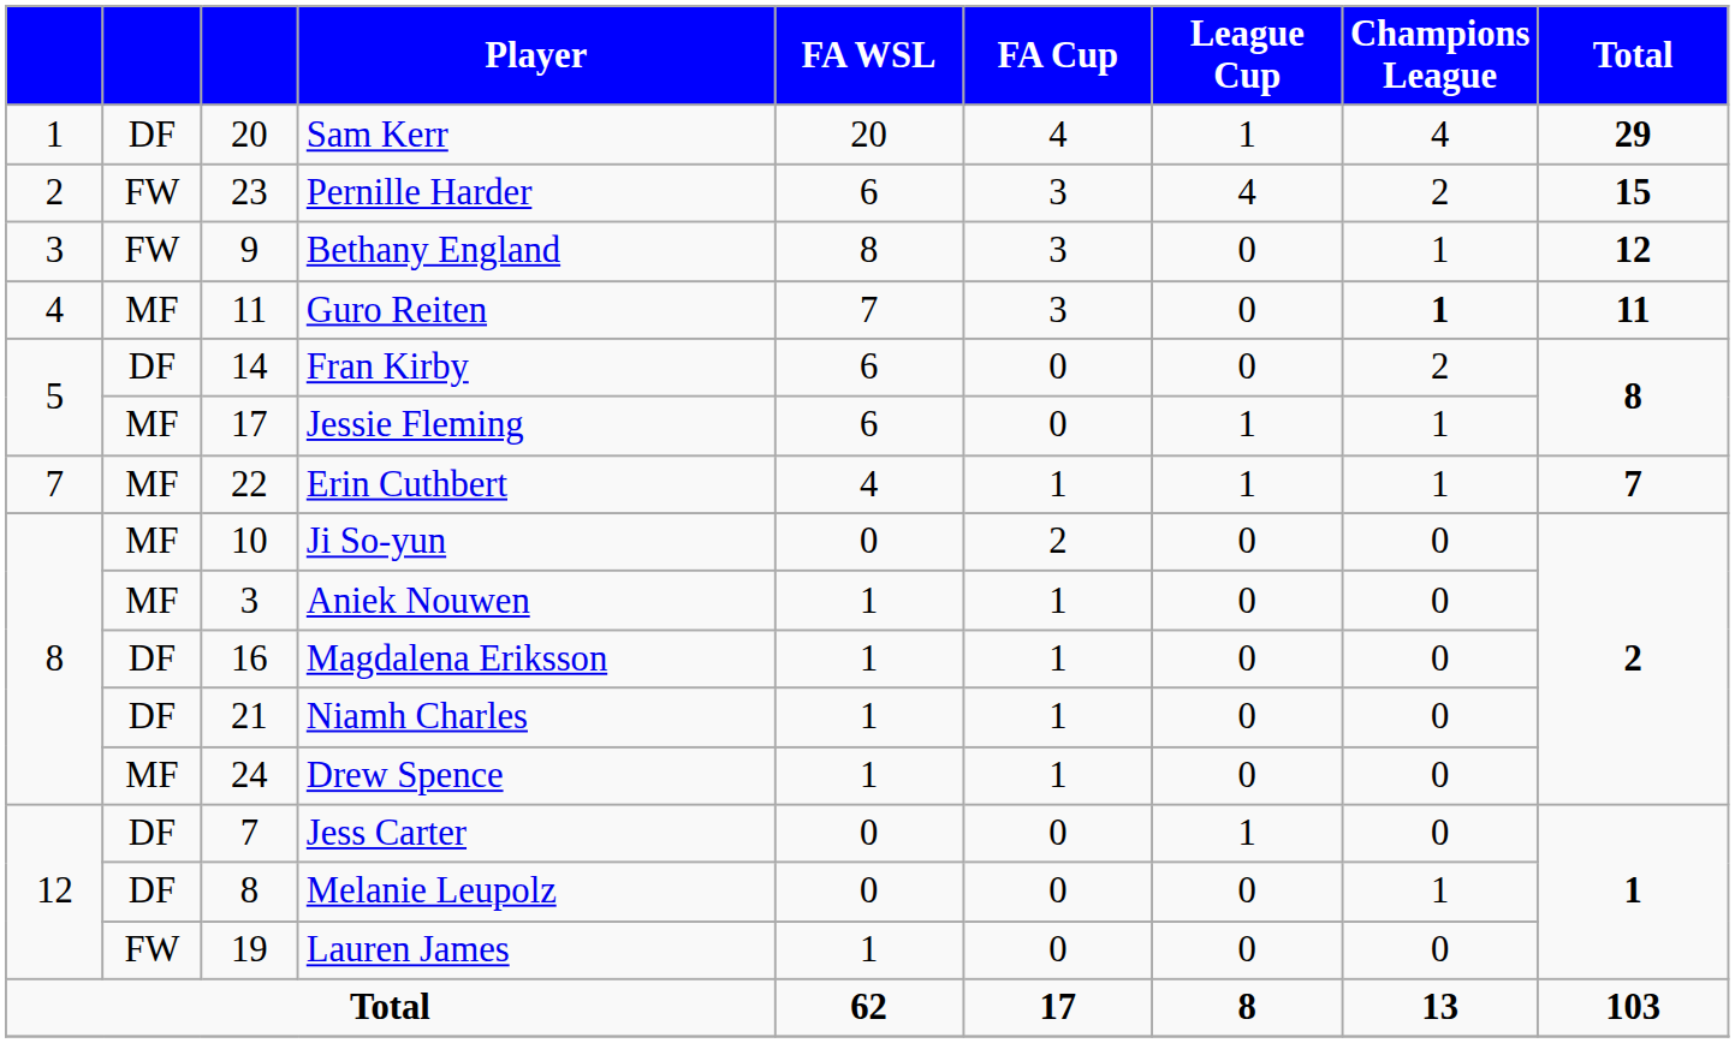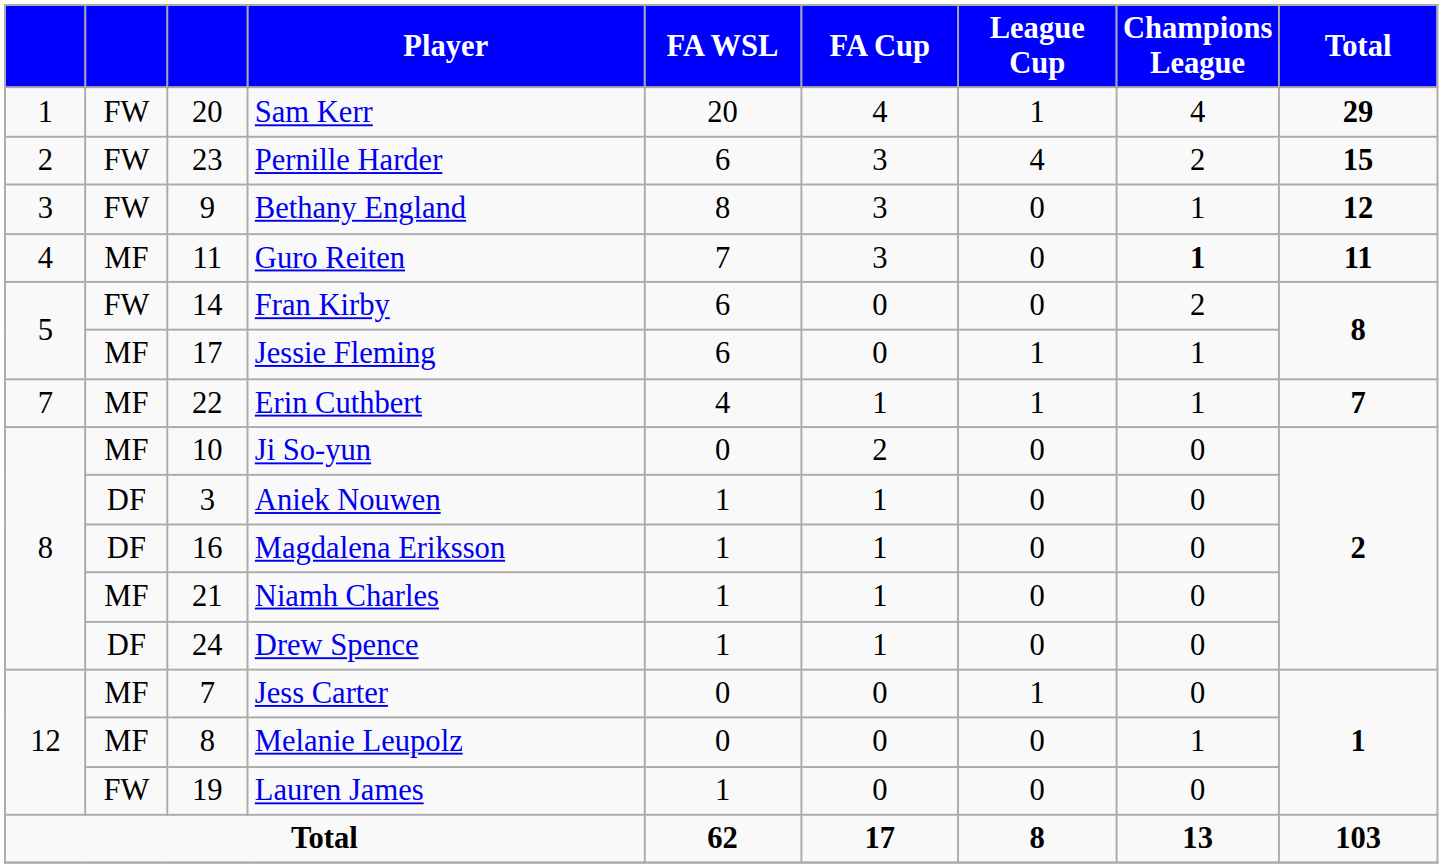 <table class="wikitable" style="text-align:center;">
 <tr>
 <th style="background:#00f; color:white; width:35px;"></th>
 <th style="background:#00f; color:white; width:35px;"></th>
 <th style="background:#00f; color:white; width:35px;"></th>
 <th style="background:#00f; color:white; width:200px;">Player</th>
 <th style="background:#00f; color:white; width:75px;">FA WSL</th>
 <th style="background:#00f; color:white; width:75px;">FA Cup</th>
 <th style="background:#00f; color:white; width:75px;">League Cup</th>
 <th style="background:#00f; color:white; width:75px;">Champions League</th>
 <th style="background:#00f; color:white; width:75px;">Total</th>
 </tr>
 <tr>
 <td rowspan="1">1</td>
-<td>DF</td>
+<td>FW</td>
 <td>20</td>
 <td align=left> <a href='#'>Sam Kerr</a></td>
 <td>20</td>
 <td>4</td>
 <td>1</td>
 <td>4</td>
 <td><strong>29</strong></td>
 </tr>
 <tr>
 <td>2</td>
 <td>FW</td>
 <td>23</td>
 <td align="left"> <a href='#'>Pernille Harder</a></td>
 <td>6</td>
 <td>3</td>
 <td>4</td>
 <td>2</td>
 <td><strong>15</strong></td>
 </tr>
 <tr>
 <td>3</td>
 <td>FW</td>
 <td>9</td>
 <td align="left"> <a href='#'>Bethany England</a></td>
 <td>8</td>
 <td>3</td>
 <td>0</td>
 <td>1</td>
 <td><strong>12</strong></td>
 </tr>
 <tr>
 <td>4</td>
 <td>MF</td>
 <td>11</td>
 <td align="left"> <a href='#'>Guro Reiten</a></td>
 <td>7</td>
 <td>3</td>
 <td>0</td>
 <td><strong>1</strong></td>
 <td><strong>11</strong></td>
 </tr>
 <tr>
 <td rowspan="2">5</td>
-<td>DF</td>
+<td>FW</td>
 <td>14</td>
 <td align="left"> <a href='#'>Fran Kirby</a></td>
 <td>6</td>
 <td>0</td>
 <td>0</td>
 <td>2</td>
 <td rowspan="2"><strong>8</strong></td>
 </tr>
 <tr>
 <td>MF</td>
 <td>17</td>
 <td align="left"> <a href='#'>Jessie Fleming</a></td>
 <td>6</td>
 <td>0</td>
 <td>1</td>
 <td>1</td>
 </tr>
 <tr>
 <td>7</td>
 <td>MF</td>
 <td>22</td>
 <td align="left"> <a href='#'>Erin Cuthbert</a></td>
 <td>4</td>
 <td>1</td>
 <td>1</td>
 <td>1</td>
 <td><strong>7</strong></td>
 </tr>
 <tr>
 <td rowspan="5">8</td>
 <td>MF</td>
 <td>10</td>
 <td align="left"> <a href='#'>Ji So-yun</a></td>
 <td>0</td>
 <td>2</td>
 <td>0</td>
 <td>0</td>
 <td rowspan="5"><strong>2</strong></td>
 </tr>
 <tr>
-<td>MF</td>
+<td>DF</td>
 <td>3</td>
 <td align="left"> <a href='#'>Aniek Nouwen</a></td>
 <td>1</td>
 <td>1</td>
 <td>0</td>
 <td>0</td>
 </tr>
 <tr>
 <td>DF</td>
 <td>16</td>
 <td align="left"> <a href='#'>Magdalena Eriksson</a></td>
 <td>1</td>
 <td>1</td>
 <td>0</td>
 <td>0</td>
 </tr>
 <tr>
-<td>DF</td>
+<td>MF</td>
 <td>21</td>
 <td align="left"> <a href='#'>Niamh Charles</a></td>
 <td>1</td>
 <td>1</td>
 <td>0</td>
 <td>0</td>
 </tr>
 <tr>
-<td>MF</td>
+<td>DF</td>
 <td>24</td>
 <td align="left"> <a href='#'>Drew Spence</a></td>
 <td>1</td>
 <td>1</td>
 <td>0</td>
 <td>0</td>
 </tr>
 <tr>
 <td rowspan="3">12</td>
-<td>DF</td>
+<td>MF</td>
 <td>7</td>
 <td align="left"> <a href='#'>Jess Carter</a></td>
 <td>0</td>
 <td>0</td>
 <td 1>1</td>
 <td>0</td>
 <td rowspan="3"><strong>1</strong></td>
 </tr>
 <tr>
-<td>DF</td>
+<td>MF</td>
 <td>8</td>
 <td align="left"> <a href='#'>Melanie Leupolz</a></td>
 <td>0</td>
 <td>0</td>
 <td>0</td>
 <td>1</td>
 </tr>
 <tr>
 <td>FW</td>
 <td>19</td>
 <td align="left"> <a href='#'>Lauren James</a></td>
 <td>1</td>
 <td>0</td>
 <td>0</td>
 <td>0</td>
 </tr>
 <tr>
 <td colspan="4"><strong>Total</strong></td>
 <td><strong>62</strong></td>
 <td><strong>17</strong></td>
 <td><strong>8</strong></td>
 <td><strong>13</strong></td>
 <td><strong>103</strong></td>
 </tr>
 <tr>
 </tr>
 </table>
